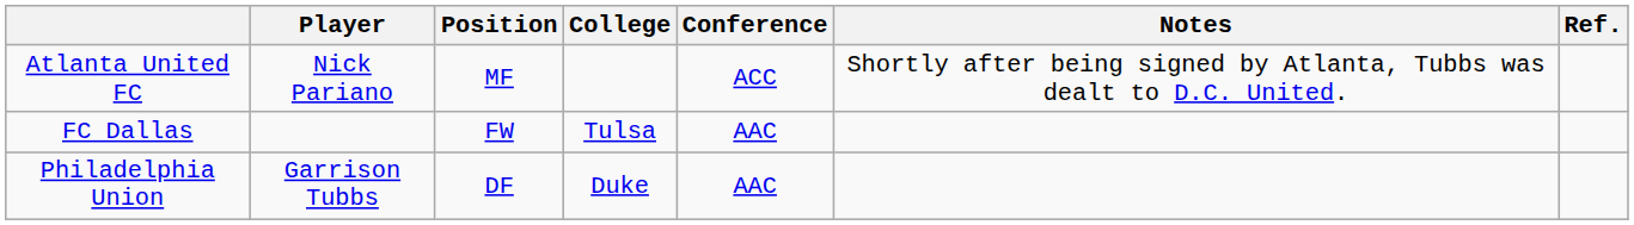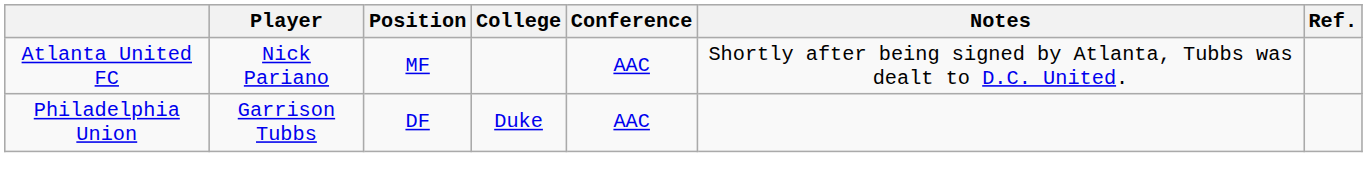 <table class="wikitable sortable" style="text-align:center">
 <tr>
 <th></th>
 <th>Player</th>
 <th>Position</th>
 <th>College</th>
 <th>Conference</th>
 <th class=unsortable>Notes</th>
 <th class=unsortable>Ref.</th>
 </tr>
 <tr>
 <td align="center"><a href='#'>Atlanta United FC</a></td>
 <td align="center"> <a href='#'>Nick Pariano</a></td>
 <td><a href='#'>MF</a></td>
 <td></td>
-<td><a href='#'>ACC</a></td>
+<td><a href='#'>AAC</a></td>
 <td>Shortly after being signed by Atlanta, Tubbs was dealt to <a href='#'>D.C. United</a>.</td>
-<td></td>
-</tr>
-<tr>
-<td align="center"><a href='#'>FC Dallas</a></td>
-<td align="center"></td>
-<td><a href='#'>FW</a></td>
-<td><a href='#'>Tulsa</a></td>
-<td><a href='#'>AAC</a></td>
-<td></td>
 <td></td>
 </tr>
 <tr>
 <td align="center"><a href='#'>Philadelphia Union</a></td>
 <td align="center"> <a href='#'>Garrison Tubbs</a></td>
 <td><a href='#'>DF</a></td>
 <td><a href='#'>Duke</a></td>
 <td><a href='#'>AAC</a></td>
 <td></td>
 <td></td>
 </tr>
 </table>
